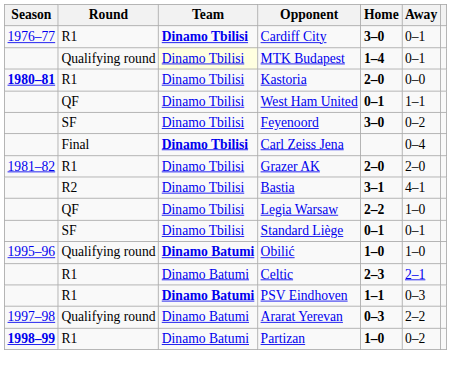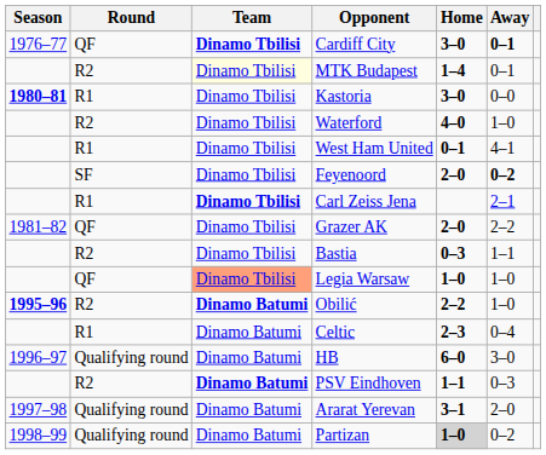 <table class="sortable wikitable plainrowheaders mw-collapsible mw-collapsed">
 <tr>
 <th>Season</th>
 <th>Round</th>
 <th>Team</th>
 <th>Opponent</th>
 <th>Home</th>
 <th>Away</th>
 <th></th>
 </tr>
 <tr>
 <td><a href='#'>1976–77</a></td>
-<td>R1</td>
+<td>QF</td>
 <td><strong> <a href='#'>Dinamo Tbilisi</a></strong></td>
 <td> <a href='#'>Cardiff City</a></td>
 <td><strong>3–0</strong></td>
-<td>0–1</td>
+<td><strong>0–1</strong></td>
 <td></td>
 </tr>
 <tr>
 <td></td>
-<td>Qualifying round</td>
+<td>R2</td>
 <td style="background: lightyellow;"> <a href='#'>Dinamo Tbilisi</a></td>
 <td> <a href='#'>MTK Budapest</a></td>
 <td><strong>1–4</strong></td>
 <td>0–1</td>
 <td></td>
 </tr>
 <tr>
 <td><strong><a href='#'>1980–81</a></strong></td>
 <td>R1</td>
 <td> <a href='#'>Dinamo Tbilisi</a></td>
 <td> <a href='#'>Kastoria</a></td>
-<td><strong>2–0</strong></td>
+<td><strong>3–0</strong></td>
 <td>0–0</td>
 <td></td>
 </tr>
 <tr>
 <td></td>
-<td>QF</td>
+<td>R2</td>
+<td> <a href='#'>Dinamo Tbilisi</a></td>
+<td> <a href='#'>Waterford</a></td>
+<td><strong>4–0</strong></td>
+<td>1–0</td>
+<td></td>
+</tr>
+<tr>
+<td></td>
+<td>R1</td>
 <td> <a href='#'>Dinamo Tbilisi</a></td>
 <td> <a href='#'>West Ham United</a></td>
 <td><strong>0–1</strong></td>
-<td>1–1</td>
+<td>4–1</td>
 <td></td>
 </tr>
 <tr>
 <td></td>
 <td>SF</td>
 <td> <a href='#'>Dinamo Tbilisi</a></td>
 <td> <a href='#'>Feyenoord</a></td>
-<td><strong>3–0</strong></td>
-<td>0–2</td>
+<td><strong>2–0</strong></td>
+<td><strong>0–2</strong></td>
 <td></td>
 </tr>
 <tr>
 <td></td>
-<td>Final</td>
+<td>R1</td>
 <td><strong> <a href='#'>Dinamo Tbilisi</a></strong></td>
 <td> <a href='#'>Carl Zeiss Jena</a></td>
 <td></td>
-<td>0–4</td>
+<td><a href='#'>2–1</a></td>
 <td></td>
 </tr>
 <tr>
 <td><a href='#'>1981–82</a></td>
-<td>R1</td>
+<td>QF</td>
 <td> <a href='#'>Dinamo Tbilisi</a></td>
 <td> <a href='#'>Grazer AK</a></td>
 <td><strong>2–0</strong></td>
-<td>2–0</td>
+<td>2–2</td>
 <td></td>
 </tr>
 <tr>
 <td></td>
 <td>R2</td>
 <td> <a href='#'>Dinamo Tbilisi</a></td>
 <td> <a href='#'>Bastia</a></td>
-<td><strong>3–1</strong></td>
-<td>4–1</td>
+<td><strong>0–3</strong></td>
+<td>1–1</td>
 <td></td>
 </tr>
 <tr>
 <td></td>
 <td>QF</td>
-<td> <a href='#'>Dinamo Tbilisi</a></td>
+<td style="background: lightsalmon;"> <a href='#'>Dinamo Tbilisi</a></td>
 <td> <a href='#'>Legia Warsaw</a></td>
-<td><strong>2–2</strong></td>
+<td><strong>1–0</strong></td>
 <td>1–0</td>
 <td></td>
 </tr>
 <tr>
-<td></td>
-<td>SF</td>
-<td> <a href='#'>Dinamo Tbilisi</a></td>
-<td> <a href='#'>Standard Liège</a></td>
-<td><strong>0–1</strong></td>
-<td>0–1</td>
-<td></td>
-</tr>
-<tr>
-<td><a href='#'>1995–96</a></td>
-<td>Qualifying round</td>
+<td><strong><a href='#'>1995–96</a></strong></td>
+<td>R2</td>
 <td><strong> <a href='#'>Dinamo Batumi</a></strong></td>
 <td> <a href='#'>Obilić</a></td>
-<td><strong>1–0</strong></td>
+<td><strong>2–2</strong></td>
 <td>1–0</td>
 <td></td>
 </tr>
 <tr>
 <td></td>
 <td>R1</td>
 <td> <a href='#'>Dinamo Batumi</a></td>
 <td> <a href='#'>Celtic</a></td>
 <td><strong>2–3</strong></td>
-<td><a href='#'>2–1</a></td>
+<td>0–4</td>
+<td></td>
+</tr>
+<tr>
+<td><a href='#'>1996–97</a></td>
+<td>Qualifying round</td>
+<td> <a href='#'>Dinamo Batumi</a></td>
+<td> <a href='#'>HB</a></td>
+<td><strong>6–0</strong></td>
+<td>3–0</td>
 <td></td>
 </tr>
 <tr>
 <td></td>
-<td>R1</td>
+<td>R2</td>
 <td><strong> <a href='#'>Dinamo Batumi</a></strong></td>
 <td> <a href='#'>PSV Eindhoven</a></td>
 <td><strong>1–1</strong></td>
 <td>0–3</td>
 <td></td>
 </tr>
 <tr>
 <td><a href='#'>1997–98</a></td>
 <td>Qualifying round</td>
 <td> <a href='#'>Dinamo Batumi</a></td>
 <td> <a href='#'>Ararat Yerevan</a></td>
-<td><strong>0–3</strong></td>
-<td>2–2</td>
+<td><strong>3–1</strong></td>
+<td>2–0</td>
 <td></td>
 </tr>
 <tr>
-<td><strong><a href='#'>1998–99</a></strong></td>
-<td>R1</td>
+<td><a href='#'>1998–99</a></td>
+<td>Qualifying round</td>
 <td> <a href='#'>Dinamo Batumi</a></td>
 <td> <a href='#'>Partizan</a></td>
-<td><strong>1–0</strong></td>
+<td style="background: lightgrey;"><strong>1–0</strong></td>
 <td>0–2</td>
 <td></td>
 </tr>
 </table>
